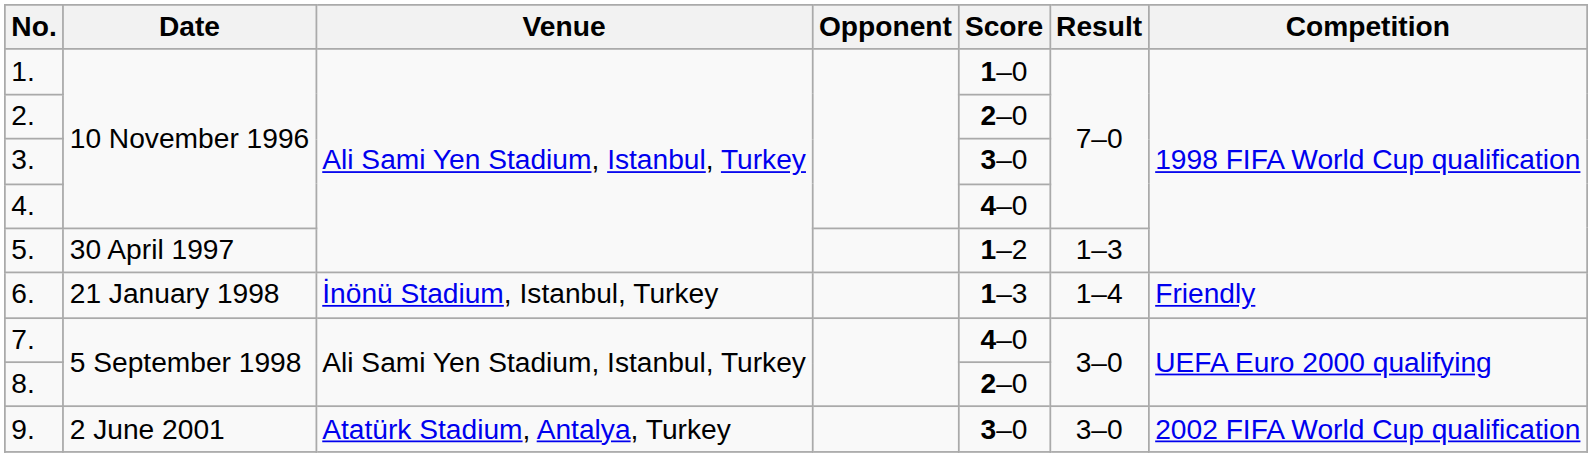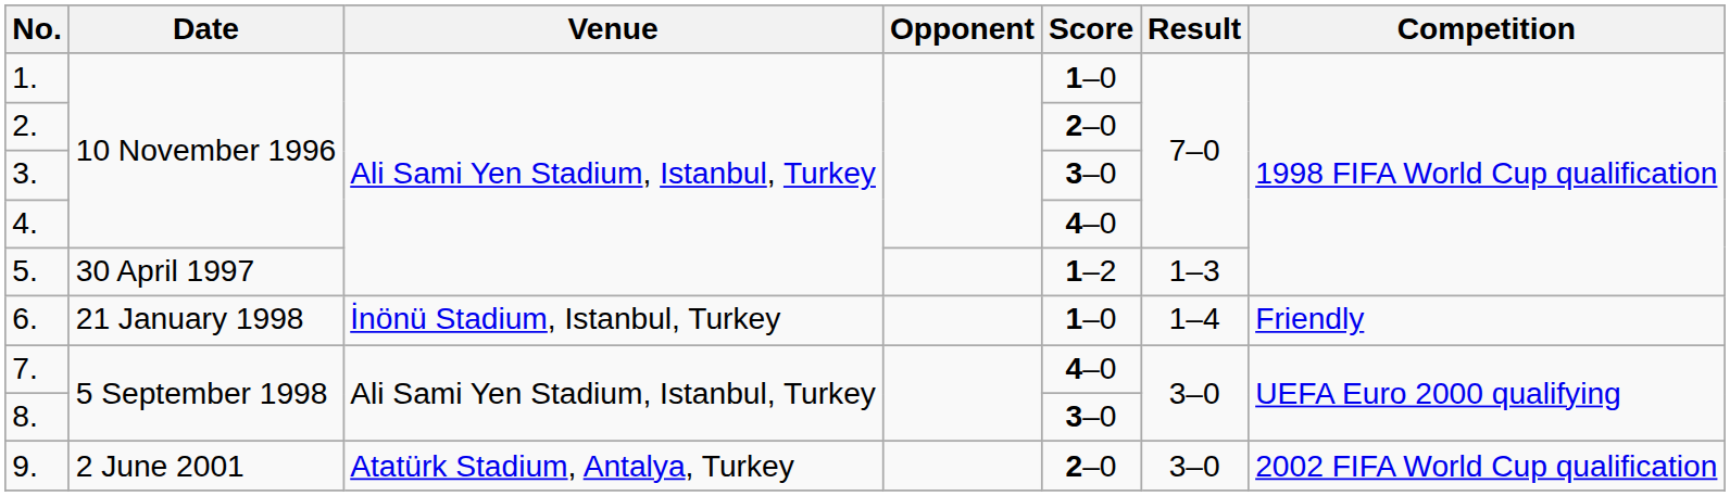 <table class="wikitable">
 <tr>
 <th>No.</th>
 <th>Date</th>
 <th>Venue</th>
 <th>Opponent</th>
 <th>Score</th>
 <th>Result</th>
 <th>Competition</th>
 </tr>
 <tr>
 <td>1.</td>
 <td rowspan=4>10 November 1996</td>
 <td rowspan=5><a href='#'>Ali Sami Yen Stadium</a>, <a href='#'>Istanbul</a>, <a href='#'>Turkey</a></td>
 <td rowspan=4></td>
 <td align=center><strong>1</strong>–0</td>
 <td rowspan=4 align=center>7–0</td>
 <td rowspan=5><a href='#'>1998 FIFA World Cup qualification</a></td>
 </tr>
 <tr>
 <td>2.</td>
 <td align=center><strong>2</strong>–0</td>
 </tr>
 <tr>
 <td>3.</td>
 <td align=center><strong>3</strong>–0</td>
 </tr>
 <tr>
 <td>4.</td>
 <td align=center><strong>4</strong>–0</td>
 </tr>
 <tr>
 <td>5.</td>
 <td>30 April 1997</td>
 <td></td>
 <td align=center><strong>1</strong>–2</td>
 <td align=center>1–3</td>
 </tr>
 <tr>
 <td>6.</td>
 <td>21 January 1998</td>
 <td><a href='#'>İnönü Stadium</a>, Istanbul, Turkey</td>
 <td></td>
-<td align=center><strong>1</strong>–3</td>
+<td align=center><strong>1</strong>–0</td>
 <td align=center>1–4</td>
 <td><a href='#'>Friendly</a></td>
 </tr>
 <tr>
 <td>7.</td>
 <td rowspan=2>5 September 1998</td>
 <td rowspan=2>Ali Sami Yen Stadium, Istanbul, Turkey</td>
 <td rowspan=2></td>
 <td align=center><strong>4</strong>–0</td>
 <td rowspan=2 align=center>3–0</td>
 <td rowspan=2><a href='#'>UEFA Euro 2000 qualifying</a></td>
 </tr>
 <tr>
 <td>8.</td>
-<td align=center><strong>2</strong>–0</td>
+<td align=center><strong>3</strong>–0</td>
 </tr>
 <tr>
 <td>9.</td>
 <td>2 June 2001</td>
 <td><a href='#'>Atatürk Stadium</a>, <a href='#'>Antalya</a>, Turkey</td>
 <td></td>
-<td align=center><strong>3</strong>–0</td>
+<td align=center><strong>2</strong>–0</td>
 <td align=center>3–0</td>
 <td><a href='#'>2002 FIFA World Cup qualification</a></td>
 </tr>
 </table>
